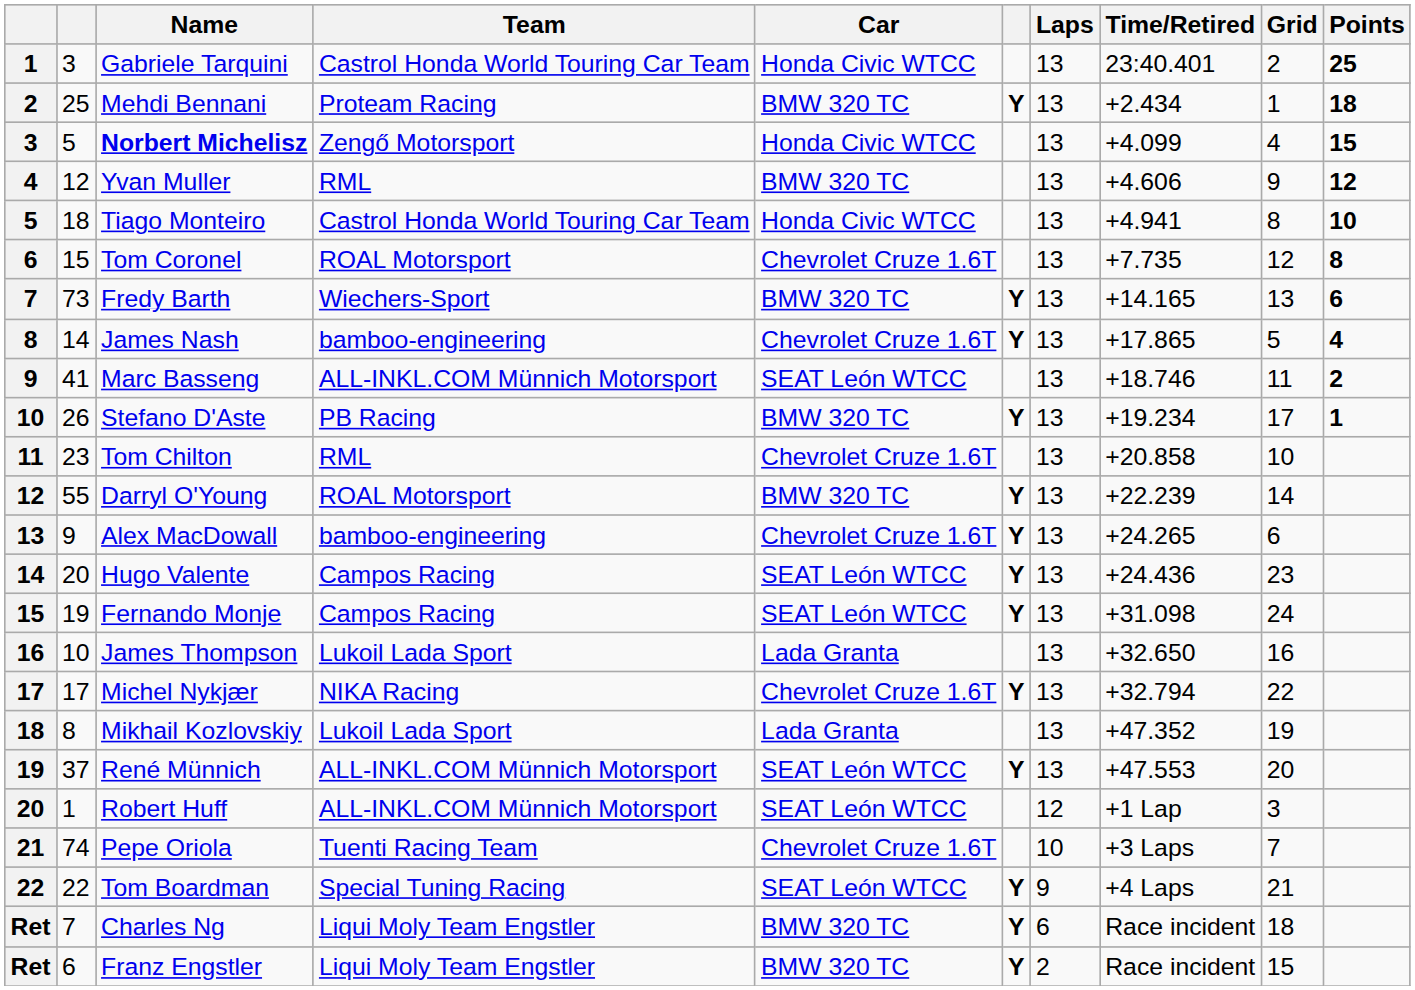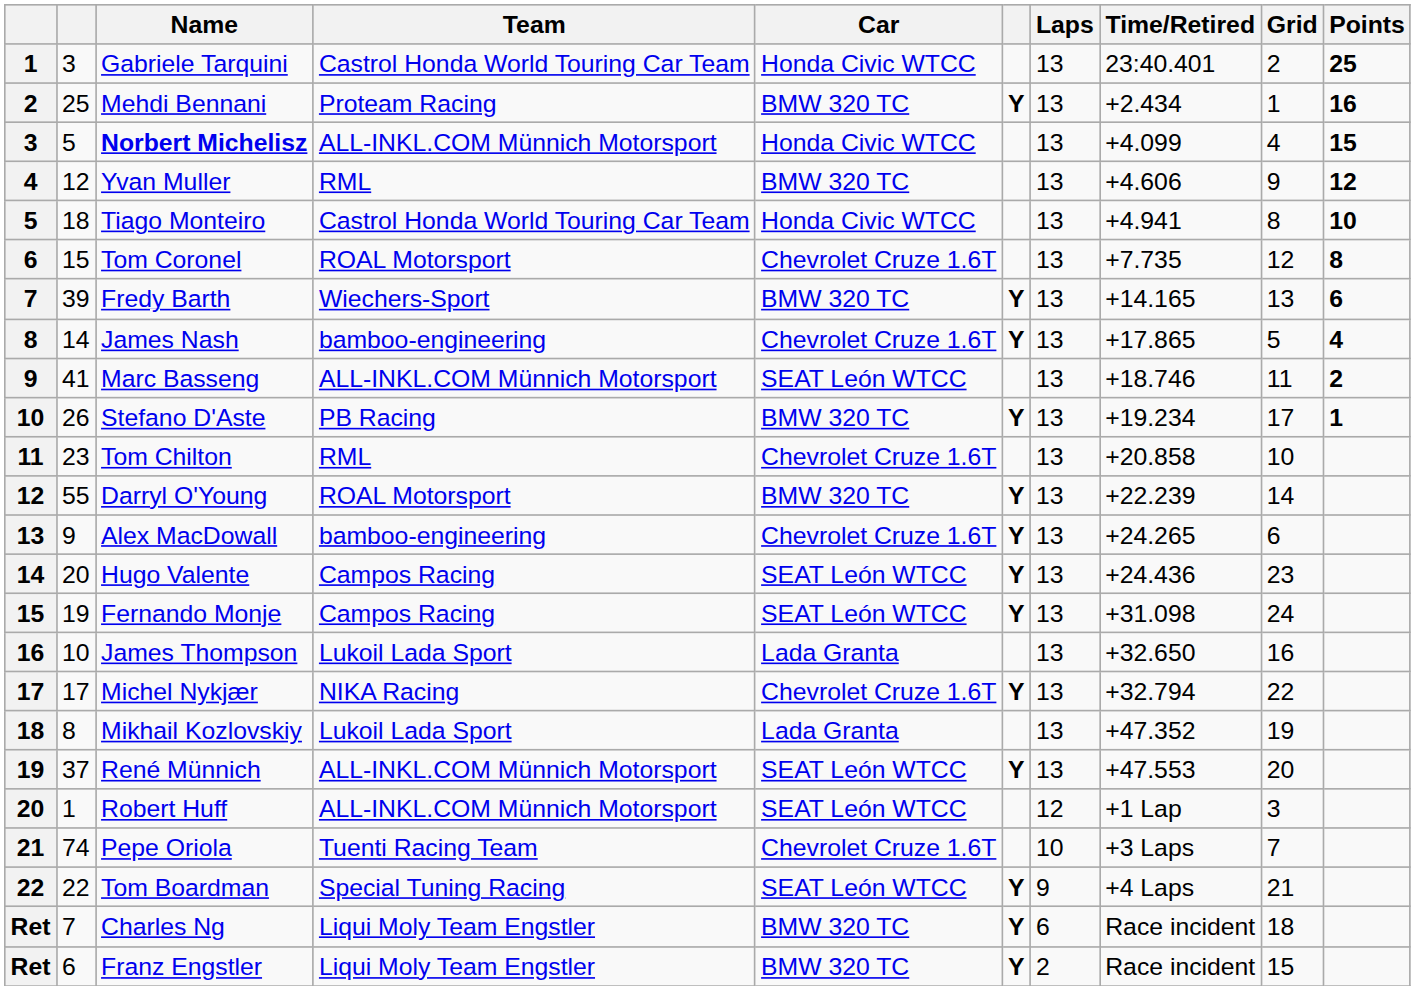 <table class="wikitable sortable" style="font-size: 95%;">
 <tr>
 <th></th>
 <th></th>
 <th>Name</th>
 <th>Team</th>
 <th>Car</th>
 <th></th>
 <th>Laps</th>
 <th>Time/Retired</th>
 <th>Grid</th>
 <th>Points</th>
 </tr>
 <tr>
 <th>1</th>
 <td>3</td>
 <td> <a href='#'>Gabriele Tarquini</a></td>
 <td><a href='#'>Castrol Honda World Touring Car Team</a></td>
 <td><a href='#'>Honda Civic WTCC</a></td>
 <td></td>
 <td>13</td>
 <td>23:40.401</td>
 <td>2</td>
 <td><strong>25</strong></td>
 </tr>
 <tr>
 <th>2</th>
 <td>25</td>
 <td> <a href='#'>Mehdi Bennani</a></td>
 <td><a href='#'>Proteam Racing</a></td>
 <td><a href='#'>BMW 320 TC</a></td>
 <td align=center><strong><span>Y</span></strong></td>
 <td>13</td>
 <td>+2.434</td>
 <td>1</td>
-<td><strong>18</strong></td>
+<td><strong>16</strong></td>
 </tr>
 <tr>
 <th>3</th>
 <td>5</td>
 <td> <strong><a href='#'>Norbert Michelisz</a></strong></td>
-<td><a href='#'>Zengő Motorsport</a></td>
+<td><a href='#'>ALL-INKL.COM Münnich Motorsport</a></td>
 <td><a href='#'>Honda Civic WTCC</a></td>
 <td></td>
 <td>13</td>
 <td>+4.099</td>
 <td>4</td>
 <td><strong>15</strong></td>
 </tr>
 <tr>
 <th>4</th>
 <td>12</td>
 <td> <a href='#'>Yvan Muller</a></td>
 <td><a href='#'>RML</a></td>
 <td><a href='#'>BMW 320 TC</a></td>
 <td></td>
 <td>13</td>
 <td>+4.606</td>
 <td>9</td>
 <td><strong>12</strong></td>
 </tr>
 <tr>
 <th>5</th>
 <td>18</td>
 <td> <a href='#'>Tiago Monteiro</a></td>
 <td><a href='#'>Castrol Honda World Touring Car Team</a></td>
 <td><a href='#'>Honda Civic WTCC</a></td>
 <td></td>
 <td>13</td>
 <td>+4.941</td>
 <td>8</td>
 <td><strong>10</strong></td>
 </tr>
 <tr>
 <th>6</th>
 <td>15</td>
 <td> <a href='#'>Tom Coronel</a></td>
 <td><a href='#'>ROAL Motorsport</a></td>
 <td><a href='#'>Chevrolet Cruze 1.6T</a></td>
 <td></td>
 <td>13</td>
 <td>+7.735</td>
 <td>12</td>
 <td><strong>8</strong></td>
 </tr>
 <tr>
 <th>7</th>
-<td>73</td>
+<td>39</td>
 <td> <a href='#'>Fredy Barth</a></td>
 <td><a href='#'>Wiechers-Sport</a></td>
 <td><a href='#'>BMW 320 TC</a></td>
 <td align=center><strong><span>Y</span></strong></td>
 <td>13</td>
 <td>+14.165</td>
 <td>13</td>
 <td><strong>6</strong></td>
 </tr>
 <tr>
 <th>8</th>
 <td>14</td>
 <td> <a href='#'>James Nash</a></td>
 <td><a href='#'>bamboo-engineering</a></td>
 <td><a href='#'>Chevrolet Cruze 1.6T</a></td>
 <td align=center><strong><span>Y</span></strong></td>
 <td>13</td>
 <td>+17.865</td>
 <td>5</td>
 <td><strong>4</strong></td>
 </tr>
 <tr>
 <th>9</th>
 <td>41</td>
 <td> <a href='#'>Marc Basseng</a></td>
 <td><a href='#'>ALL-INKL.COM Münnich Motorsport</a></td>
 <td><a href='#'>SEAT León WTCC</a></td>
 <td></td>
 <td>13</td>
 <td>+18.746</td>
 <td>11</td>
 <td><strong>2</strong></td>
 </tr>
 <tr>
 <th>10</th>
 <td>26</td>
 <td> <a href='#'>Stefano D'Aste</a></td>
 <td><a href='#'>PB Racing</a></td>
 <td><a href='#'>BMW 320 TC</a></td>
 <td align=center><strong><span>Y</span></strong></td>
 <td>13</td>
 <td>+19.234</td>
 <td>17</td>
 <td><strong>1</strong></td>
 </tr>
 <tr>
 <th>11</th>
 <td>23</td>
 <td> <a href='#'>Tom Chilton</a></td>
 <td><a href='#'>RML</a></td>
 <td><a href='#'>Chevrolet Cruze 1.6T</a></td>
 <td></td>
 <td>13</td>
 <td>+20.858</td>
 <td>10</td>
 <td></td>
 </tr>
 <tr>
 <th>12</th>
 <td>55</td>
 <td> <a href='#'>Darryl O'Young</a></td>
 <td><a href='#'>ROAL Motorsport</a></td>
 <td><a href='#'>BMW 320 TC</a></td>
 <td align=center><strong><span>Y</span></strong></td>
 <td>13</td>
 <td>+22.239</td>
 <td>14</td>
 <td></td>
 </tr>
 <tr>
 <th>13</th>
 <td>9</td>
 <td> <a href='#'>Alex MacDowall</a></td>
 <td><a href='#'>bamboo-engineering</a></td>
 <td><a href='#'>Chevrolet Cruze 1.6T</a></td>
 <td align=center><strong><span>Y</span></strong></td>
 <td>13</td>
 <td>+24.265</td>
 <td>6</td>
 <td></td>
 </tr>
 <tr>
 <th>14</th>
 <td>20</td>
 <td> <a href='#'>Hugo Valente</a></td>
 <td><a href='#'>Campos Racing</a></td>
 <td><a href='#'>SEAT León WTCC</a></td>
 <td align=center><strong><span>Y</span></strong></td>
 <td>13</td>
 <td>+24.436</td>
 <td>23</td>
 <td></td>
 </tr>
 <tr>
 <th>15</th>
 <td>19</td>
 <td> <a href='#'>Fernando Monje</a></td>
 <td><a href='#'>Campos Racing</a></td>
 <td><a href='#'>SEAT León WTCC</a></td>
 <td align=center><strong><span>Y</span></strong></td>
 <td>13</td>
 <td>+31.098</td>
 <td>24</td>
 <td></td>
 </tr>
 <tr>
 <th>16</th>
 <td>10</td>
 <td> <a href='#'>James Thompson</a></td>
 <td><a href='#'>Lukoil Lada Sport</a></td>
 <td><a href='#'>Lada Granta</a></td>
 <td></td>
 <td>13</td>
 <td>+32.650</td>
 <td>16</td>
 <td></td>
 </tr>
 <tr>
 <th>17</th>
 <td>17</td>
 <td> <a href='#'>Michel Nykjær</a></td>
 <td><a href='#'>NIKA Racing</a></td>
 <td><a href='#'>Chevrolet Cruze 1.6T</a></td>
 <td align=center><strong><span>Y</span></strong></td>
 <td>13</td>
 <td>+32.794</td>
 <td>22</td>
 <td></td>
 </tr>
 <tr>
 <th>18</th>
 <td>8</td>
 <td> <a href='#'>Mikhail Kozlovskiy</a></td>
 <td><a href='#'>Lukoil Lada Sport</a></td>
 <td><a href='#'>Lada Granta</a></td>
 <td></td>
 <td>13</td>
 <td>+47.352</td>
 <td>19</td>
 <td></td>
 </tr>
 <tr>
 <th>19</th>
 <td>37</td>
 <td> <a href='#'>René Münnich</a></td>
 <td><a href='#'>ALL-INKL.COM Münnich Motorsport</a></td>
 <td><a href='#'>SEAT León WTCC</a></td>
 <td align=center><strong><span>Y</span></strong></td>
 <td>13</td>
 <td>+47.553</td>
 <td>20</td>
 <td></td>
 </tr>
 <tr>
 <th>20</th>
 <td>1</td>
 <td> <a href='#'>Robert Huff</a></td>
 <td><a href='#'>ALL-INKL.COM Münnich Motorsport</a></td>
 <td><a href='#'>SEAT León WTCC</a></td>
 <td></td>
 <td>12</td>
 <td>+1 Lap</td>
 <td>3</td>
 <td></td>
 </tr>
 <tr>
 <th>21</th>
 <td>74</td>
 <td> <a href='#'>Pepe Oriola</a></td>
 <td><a href='#'>Tuenti Racing Team</a></td>
 <td><a href='#'>Chevrolet Cruze 1.6T</a></td>
 <td></td>
 <td>10</td>
 <td>+3 Laps</td>
 <td>7</td>
 <td></td>
 </tr>
 <tr>
 <th>22</th>
 <td>22</td>
 <td> <a href='#'>Tom Boardman</a></td>
 <td><a href='#'>Special Tuning Racing</a></td>
 <td><a href='#'>SEAT León WTCC</a></td>
 <td align=center><strong><span>Y</span></strong></td>
 <td>9</td>
 <td>+4 Laps</td>
 <td>21</td>
 <td></td>
 </tr>
 <tr>
 <th>Ret</th>
 <td>7</td>
 <td> <a href='#'>Charles Ng</a></td>
 <td><a href='#'>Liqui Moly Team Engstler</a></td>
 <td><a href='#'>BMW 320 TC</a></td>
 <td align=center><strong><span>Y</span></strong></td>
 <td>6</td>
 <td>Race incident</td>
 <td>18</td>
 <td></td>
 </tr>
 <tr>
 <th>Ret</th>
 <td>6</td>
 <td> <a href='#'>Franz Engstler</a></td>
 <td><a href='#'>Liqui Moly Team Engstler</a></td>
 <td><a href='#'>BMW 320 TC</a></td>
 <td align=center><strong><span>Y</span></strong></td>
 <td>2</td>
 <td>Race incident</td>
 <td>15</td>
 <td></td>
 </tr>
 </table>
